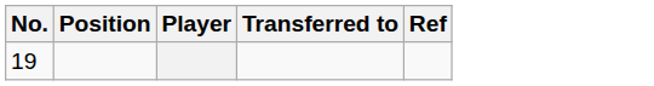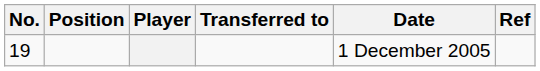 <table class="wikitable plainrowheaders sortable" style="text-align:center; text-align:left">
 <tr>
 <th scope="col">No.</th>
 <th scope="col">Position</th>
 <th scope="col">Player</th>
 <th scope="col">Transferred to</th>
+<th scope="col">Date</th>
 <th scope="col" class="unsortable">Ref</th>
 </tr>
 <tr>
 <td>19</td>
 <td></td>
 <th scope="row"></th>
 <td></td>
+<td>1 December 2005</td>
 <td></td>
 </tr>
 </table>
